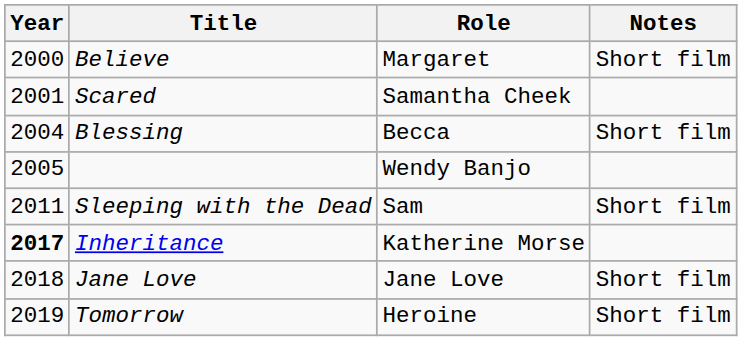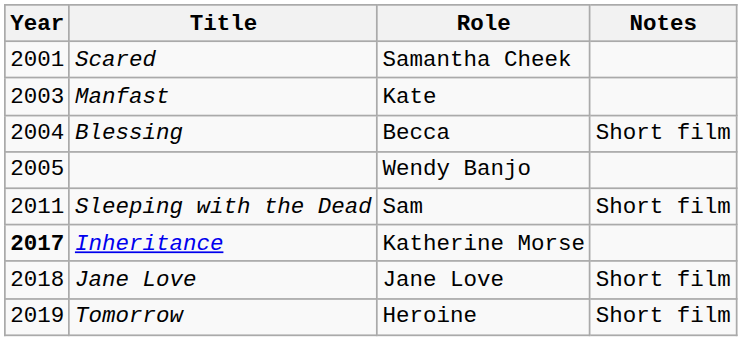 <table class="wikitable sortable">
 <tr>
 <th>Year</th>
 <th>Title</th>
 <th>Role</th>
 <th class="unsortable">Notes</th>
 </tr>
 <tr>
-<td>2000</td>
-<td><em>Believe</em></td>
-<td>Margaret</td>
-<td>Short film</td>
-</tr>
-<tr>
 <td>2001</td>
 <td><em>Scared</em></td>
 <td>Samantha Cheek</td>
+<td></td>
+</tr>
+<tr>
+<td>2003</td>
+<td><em>Manfast</em></td>
+<td>Kate</td>
 <td></td>
 </tr>
 <tr>
 <td>2004</td>
 <td><em>Blessing</em></td>
 <td>Becca</td>
 <td>Short film</td>
 </tr>
 <tr>
 <td>2005</td>
 <td><em></em></td>
 <td>Wendy Banjo</td>
 <td></td>
 </tr>
 <tr>
 <td>2011</td>
 <td><em>Sleeping with the Dead</em></td>
 <td>Sam</td>
 <td>Short film</td>
 </tr>
 <tr>
 <td><strong>2017</strong></td>
 <td><em><a href='#'>Inheritance</a></em></td>
 <td>Katherine Morse</td>
 <td></td>
 </tr>
 <tr>
 <td>2018</td>
 <td><em>Jane Love</em></td>
 <td>Jane Love</td>
 <td>Short film</td>
 </tr>
 <tr>
 <td>2019</td>
 <td><em>Tomorrow</em></td>
 <td>Heroine</td>
 <td>Short film</td>
 </tr>
 </table>
